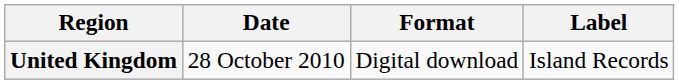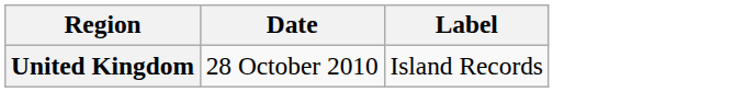 <table class="wikitable plainrowheaders">
 <tr>
 <th scope="col">Region</th>
 <th scope="col">Date</th>
-<th scope="col">Format</th>
 <th scope="col">Label</th>
 </tr>
 <tr>
 <th scope="row">United Kingdom</th>
 <td>28 October 2010</td>
-<td>Digital download</td>
 <td>Island Records</td>
 </tr>
 </table>
